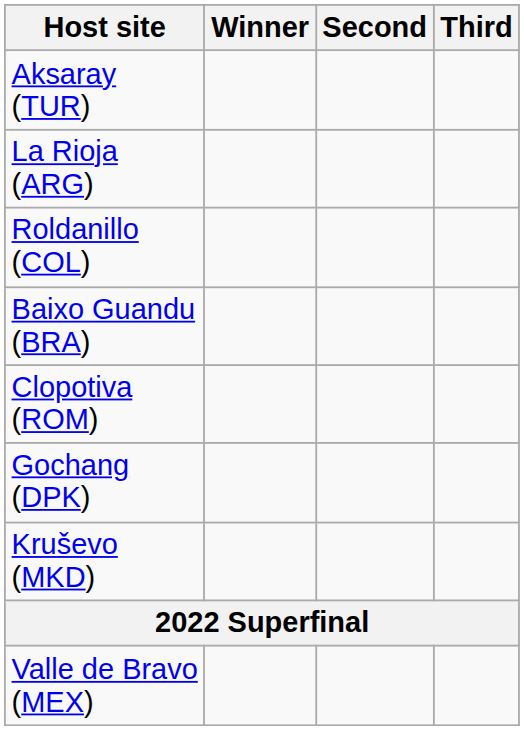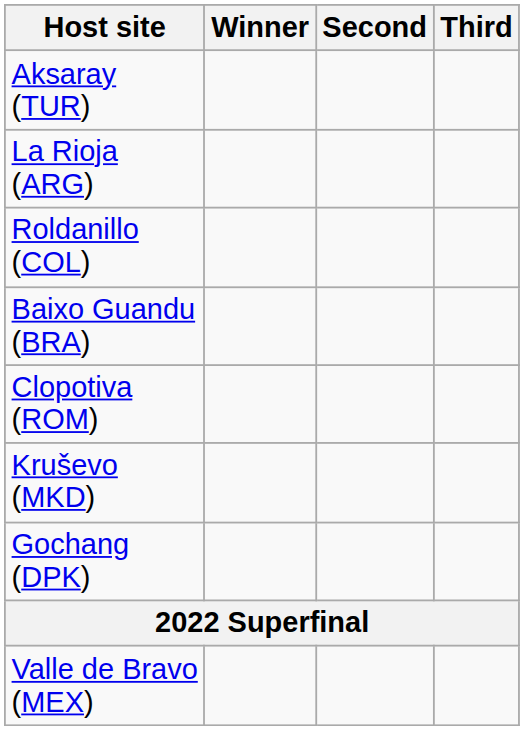 <table class="wikitable">
 <tr>
 <th>Host site</th>
 <th>Winner</th>
 <th>Second</th>
 <th>Third</th>
 </tr>
 <tr>
 <td><a href='#'>Aksaray</a> <br> (<a href='#'>TUR</a>)</td>
 <td> <br> </td>
 <td> <br> </td>
 <td> <br> </td>
 </tr>
 <tr>
 <td><a href='#'>La Rioja</a> <br> (<a href='#'>ARG</a>)</td>
 <td> <br> </td>
 <td> <br> </td>
 <td> <br> </td>
 </tr>
 <tr>
 <td><a href='#'>Roldanillo</a> <br> (<a href='#'>COL</a>)</td>
 <td> <br> </td>
 <td> <br> </td>
 <td> <br> </td>
 </tr>
 <tr>
 <td><a href='#'>Baixo Guandu</a> <br> (<a href='#'>BRA</a>)</td>
 <td> <br> </td>
 <td> <br> </td>
 <td> <br> </td>
 </tr>
 <tr>
 <td><a href='#'>Clopotiva</a> <br> (<a href='#'>ROM</a>)</td>
 <td> <br> </td>
 <td> <br> </td>
 <td> <br> </td>
 </tr>
 <tr>
-<td><a href='#'>Gochang</a> <br> (<a href='#'>DPK</a>)</td>
+<td><a href='#'>Kruševo</a> <br> (<a href='#'>MKD</a>)</td>
 <td> <br> </td>
 <td> <br> </td>
 <td> <br> </td>
 </tr>
 <tr>
-<td><a href='#'>Kruševo</a> <br> (<a href='#'>MKD</a>)</td>
+<td><a href='#'>Gochang</a> <br> (<a href='#'>DPK</a>)</td>
 <td> <br> </td>
 <td> <br> </td>
 <td> <br> </td>
 </tr>
 <tr>
 <th Colspan=4>2022 Superfinal</th>
 </tr>
 <tr>
 <td><a href='#'>Valle de Bravo</a> <br> (<a href='#'>MEX</a>)</td>
 <td> <br> </td>
 <td> <br> </td>
 <td> <br> </td>
 </tr>
 </table>
